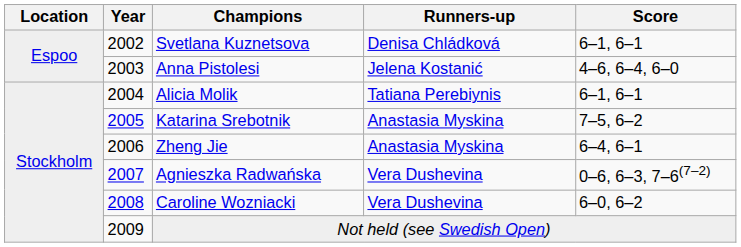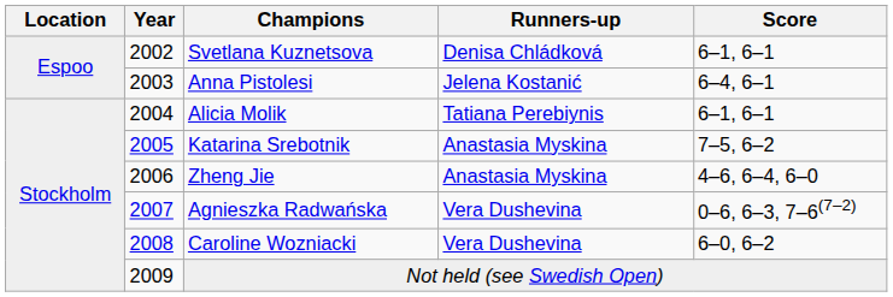 <table class=wikitable>
 <tr>
 <th style="width:90px">Location</th>
 <th style="width:40px">Year</th>
 <th style="width:200px">Champions</th>
 <th style="width:200px">Runners-up</th>
 <th style="width:150px" class="unsortable">Score</th>
 </tr>
 <tr>
 <td align="center" rowspan="2" style="background:#efefef"><a href='#'>Espoo</a></td>
 <td>2002</td>
 <td> <a href='#'>Svetlana Kuznetsova</a></td>
 <td> <a href='#'>Denisa Chládková</a></td>
 <td>6–1, 6–1</td>
 </tr>
 <tr>
 <td>2003</td>
 <td> <a href='#'>Anna Pistolesi</a></td>
 <td> <a href='#'>Jelena Kostanić</a></td>
-<td>4–6, 6–4, 6–0</td>
+<td>6–4, 6–1</td>
 </tr>
 <tr>
 <td align="center" rowspan="6" style="background:#efefef"><a href='#'>Stockholm</a></td>
 <td>2004</td>
 <td> <a href='#'>Alicia Molik</a></td>
 <td> <a href='#'>Tatiana Perebiynis</a></td>
 <td>6–1, 6–1</td>
 </tr>
 <tr>
 <td><a href='#'>2005</a></td>
 <td> <a href='#'>Katarina Srebotnik</a></td>
 <td> <a href='#'>Anastasia Myskina</a></td>
 <td>7–5, 6–2</td>
 </tr>
 <tr>
 <td>2006</td>
 <td> <a href='#'>Zheng Jie</a></td>
 <td> <a href='#'>Anastasia Myskina</a></td>
-<td>6–4, 6–1</td>
+<td>4–6, 6–4, 6–0</td>
 </tr>
 <tr>
 <td><a href='#'>2007</a></td>
 <td> <a href='#'>Agnieszka Radwańska</a></td>
 <td> <a href='#'>Vera Dushevina</a></td>
 <td>0–6, 6–3, 7–6<sup>(7–2)</sup></td>
 </tr>
 <tr>
 <td><a href='#'>2008</a></td>
 <td> <a href='#'>Caroline Wozniacki</a></td>
 <td> <a href='#'>Vera Dushevina</a></td>
 <td>6–0, 6–2</td>
 </tr>
 <tr>
 <td>2009</td>
 <td colspan=3 align=center style="background:#efefef"><em>Not held (see <a href='#'>Swedish Open</a>)</em></td>
 </tr>
 </table>
